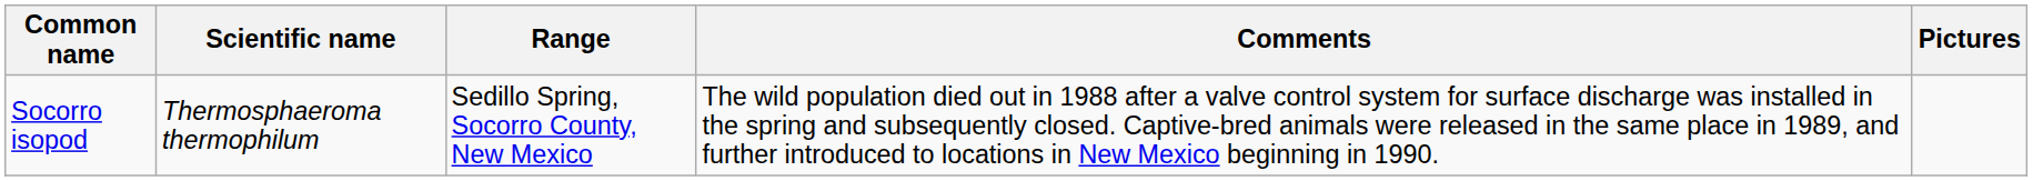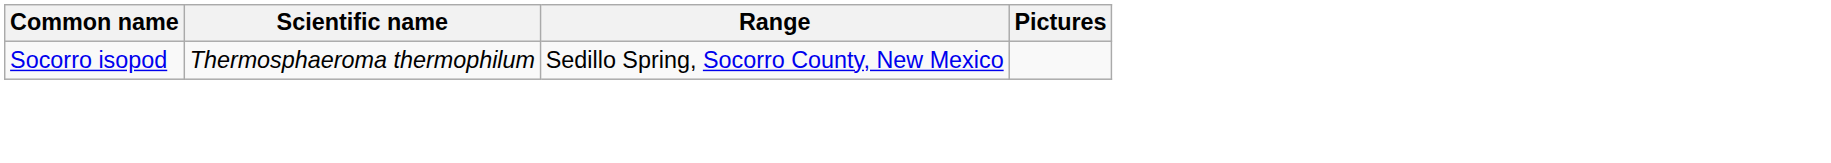 <table class="wikitable">
 <tr>
 <th>Common name</th>
 <th>Scientific name</th>
 <th>Range</th>
-<th class="unsortable">Comments</th>
 <th>Pictures</th>
 </tr>
 <tr>
 <td><a href='#'>Socorro isopod</a></td>
 <td><em>Thermosphaeroma thermophilum</em></td>
 <td>Sedillo Spring, <a href='#'>Socorro County, New Mexico</a></td>
-<td>The wild population died out in 1988 after a valve control system for surface discharge was installed in the spring and subsequently closed. Captive-bred animals were released in the same place in 1989, and further introduced to locations in <a href='#'>New Mexico</a> beginning in 1990.</td>
 <td></td>
 </tr>
 </table>
